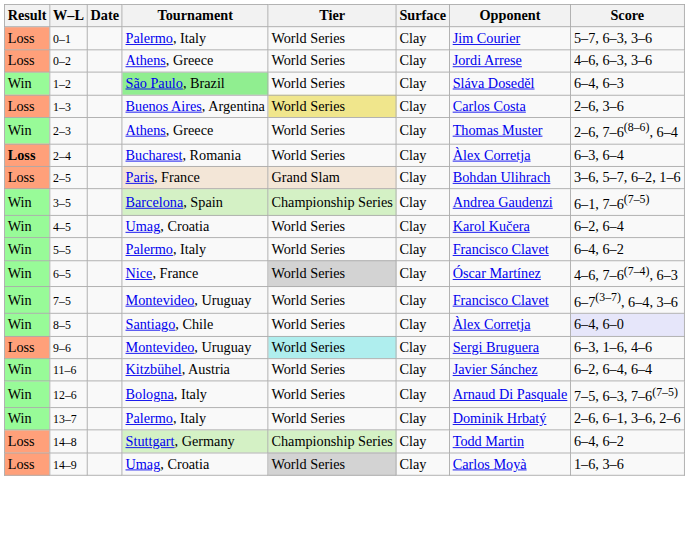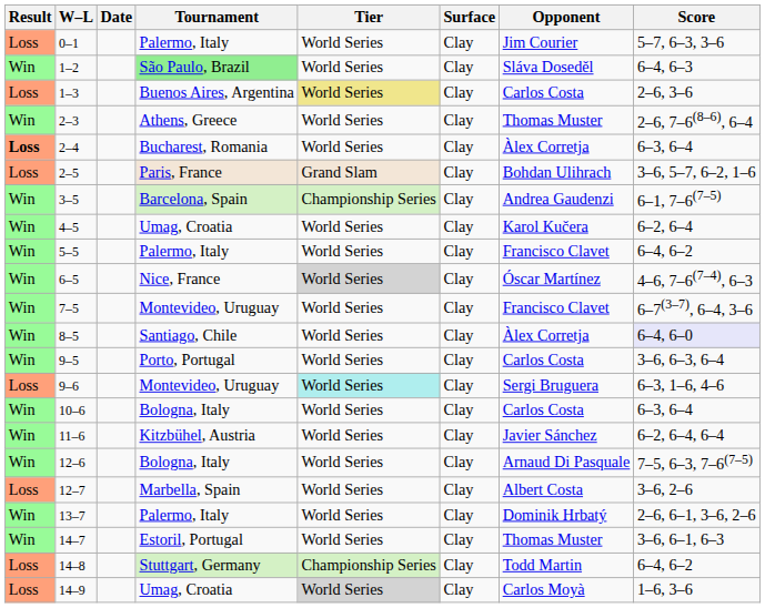 <table class="sortable wikitable">
 <tr>
 <th>Result</th>
 <th class="unsortable">W–L</th>
 <th>Date</th>
 <th>Tournament</th>
 <th>Tier</th>
 <th>Surface</th>
 <th>Opponent</th>
 <th class="unsortable">Score</th>
 </tr>
 <tr>
 <td style="background:#ffa07a;">Loss</td>
 <td><small>0–1</small></td>
 <td><a href='#'></a></td>
 <td><a href='#'>Palermo</a>, Italy</td>
 <td>World Series</td>
 <td>Clay</td>
 <td> <a href='#'>Jim Courier</a></td>
 <td>5–7, 6–3, 3–6</td>
-</tr>
-<tr>
-<td style="background:#ffa07a;">Loss</td>
-<td><small>0–2</small></td>
-<td><a href='#'></a></td>
-<td><a href='#'>Athens</a>, Greece</td>
-<td>World Series</td>
-<td>Clay</td>
-<td> <a href='#'>Jordi Arrese</a></td>
-<td>4–6, 6–3, 3–6</td>
 </tr>
 <tr>
 <td style="background:#98fb98;">Win</td>
 <td><small>1–2</small></td>
 <td><a href='#'></a></td>
 <td style="background: lightgreen;"><a href='#'>São Paulo</a>, Brazil</td>
 <td>World Series</td>
 <td>Clay</td>
 <td> <a href='#'>Sláva Doseděl</a></td>
 <td>6–4, 6–3</td>
 </tr>
 <tr>
 <td style="background:#ffa07a;">Loss</td>
 <td><small>1–3</small></td>
 <td><a href='#'></a></td>
 <td><a href='#'>Buenos Aires</a>, Argentina</td>
 <td style="background: khaki;">World Series</td>
 <td>Clay</td>
 <td> <a href='#'>Carlos Costa</a></td>
 <td>2–6, 3–6</td>
 </tr>
 <tr>
 <td style="background:#98fb98;">Win</td>
 <td><small>2–3</small></td>
 <td><a href='#'></a></td>
 <td><a href='#'>Athens</a>, Greece</td>
 <td>World Series</td>
 <td>Clay</td>
 <td> <a href='#'>Thomas Muster</a></td>
 <td>2–6, 7–6<sup>(8–6)</sup>, 6–4</td>
 </tr>
 <tr>
 <td style="background:#ffa07a;"><strong>Loss</strong></td>
 <td><small>2–4</small></td>
 <td><a href='#'></a></td>
 <td><a href='#'>Bucharest</a>, Romania</td>
 <td>World Series</td>
 <td>Clay</td>
 <td> <a href='#'>Àlex Corretja</a></td>
 <td>6–3, 6–4</td>
 </tr>
 <tr>
 <td style="background:#ffa07a;">Loss</td>
 <td><small>2–5</small></td>
 <td><a href='#'></a></td>
 <td style="background:#f3e6d7;"><a href='#'>Paris</a>, France</td>
 <td style="background:#f3e6d7;">Grand Slam</td>
 <td>Clay</td>
 <td> <a href='#'>Bohdan Ulihrach</a></td>
 <td>3–6, 5–7, 6–2, 1–6</td>
 </tr>
 <tr>
 <td style="background:#98fb98;">Win</td>
 <td><small>3–5</small></td>
 <td><a href='#'></a></td>
 <td style="background:#d4f1c5;"><a href='#'>Barcelona</a>, Spain</td>
 <td style="background:#d4f1c5;">Championship Series</td>
 <td>Clay</td>
 <td> <a href='#'>Andrea Gaudenzi</a></td>
 <td>6–1, 7–6<sup>(7–5)</sup></td>
 </tr>
 <tr>
 <td style="background:#98fb98;">Win</td>
 <td><small>4–5</small></td>
 <td><a href='#'></a></td>
 <td><a href='#'>Umag</a>, Croatia</td>
 <td>World Series</td>
 <td>Clay</td>
 <td> <a href='#'>Karol Kučera</a></td>
 <td>6–2, 6–4</td>
 </tr>
 <tr>
 <td style="background:#98fb98;">Win</td>
 <td><small>5–5</small></td>
 <td><a href='#'></a></td>
 <td><a href='#'>Palermo</a>, Italy</td>
 <td>World Series</td>
 <td>Clay</td>
 <td> <a href='#'>Francisco Clavet</a></td>
 <td>6–4, 6–2</td>
 </tr>
 <tr>
 <td style="background:#98fb98;">Win</td>
 <td><small>6–5</small></td>
 <td><a href='#'></a></td>
 <td><a href='#'>Nice</a>, France</td>
 <td style="background: lightgrey;">World Series</td>
 <td>Clay</td>
 <td> <a href='#'>Óscar Martínez</a></td>
 <td>4–6, 7–6<sup>(7–4)</sup>, 6–3</td>
 </tr>
 <tr>
 <td style="background:#98fb98;">Win</td>
 <td><small>7–5</small></td>
 <td><a href='#'></a></td>
 <td><a href='#'>Montevideo</a>, Uruguay</td>
 <td>World Series</td>
 <td>Clay</td>
 <td> <a href='#'>Francisco Clavet</a></td>
 <td>6–7<sup>(3–7)</sup>, 6–4, 3–6</td>
 </tr>
 <tr>
 <td style="background:#98fb98;">Win</td>
 <td><small>8–5</small></td>
 <td><a href='#'></a></td>
 <td><a href='#'>Santiago</a>, Chile</td>
 <td>World Series</td>
 <td>Clay</td>
 <td> <a href='#'>Àlex Corretja</a></td>
 <td style="background: lavender;">6–4, 6–0</td>
 </tr>
 <tr>
+<td style="background:#98fb98;">Win</td>
+<td><small>9–5</small></td>
+<td><a href='#'></a></td>
+<td><a href='#'>Porto</a>, Portugal</td>
+<td>World Series</td>
+<td>Clay</td>
+<td> <a href='#'>Carlos Costa</a></td>
+<td>3–6, 6–3, 6–4</td>
+</tr>
+<tr>
 <td style="background:#ffa07a;">Loss</td>
 <td><small>9–6</small></td>
 <td><a href='#'></a></td>
 <td><a href='#'>Montevideo</a>, Uruguay</td>
 <td style="background: paleturquoise;">World Series</td>
 <td>Clay</td>
 <td> <a href='#'>Sergi Bruguera</a></td>
 <td>6–3, 1–6, 4–6</td>
+</tr>
+<tr>
+<td style="background:#98fb98;">Win</td>
+<td><small>10–6</small></td>
+<td><a href='#'></a></td>
+<td><a href='#'>Bologna</a>, Italy</td>
+<td>World Series</td>
+<td>Clay</td>
+<td> <a href='#'>Carlos Costa</a></td>
+<td>6–3, 6–4</td>
 </tr>
 <tr>
 <td style="background:#98fb98;">Win</td>
 <td><small>11–6</small></td>
 <td><a href='#'></a></td>
 <td><a href='#'>Kitzbühel</a>, Austria</td>
 <td>World Series</td>
 <td>Clay</td>
 <td> <a href='#'>Javier Sánchez</a></td>
 <td>6–2, 6–4, 6–4</td>
 </tr>
 <tr>
 <td style="background:#98fb98;">Win</td>
 <td><small>12–6</small></td>
 <td><a href='#'></a></td>
 <td><a href='#'>Bologna</a>, Italy</td>
 <td>World Series</td>
 <td>Clay</td>
 <td> <a href='#'>Arnaud Di Pasquale</a></td>
 <td>7–5, 6–3, 7–6<sup>(7–5)</sup></td>
 </tr>
 <tr>
+<td style="background:#ffa07a;">Loss</td>
+<td><small>12–7</small></td>
+<td><a href='#'></a></td>
+<td><a href='#'>Marbella</a>, Spain</td>
+<td>World Series</td>
+<td>Clay</td>
+<td> <a href='#'>Albert Costa</a></td>
+<td>3–6, 2–6</td>
+</tr>
+<tr>
 <td style="background:#98fb98;">Win</td>
 <td><small>13–7</small></td>
 <td><a href='#'></a></td>
 <td><a href='#'>Palermo</a>, Italy</td>
 <td>World Series</td>
 <td>Clay</td>
 <td> <a href='#'>Dominik Hrbatý</a></td>
 <td>2–6, 6–1, 3–6, 2–6</td>
+</tr>
+<tr>
+<td style="background:#98fb98;">Win</td>
+<td><small>14–7</small></td>
+<td><a href='#'></a></td>
+<td><a href='#'>Estoril</a>, Portugal</td>
+<td>World Series</td>
+<td>Clay</td>
+<td> <a href='#'>Thomas Muster</a></td>
+<td>3–6, 6–1, 6–3</td>
 </tr>
 <tr>
 <td style="background:#ffa07a;">Loss</td>
 <td><small>14–8</small></td>
 <td><a href='#'></a></td>
 <td style="background:#d4f1c5;"><a href='#'>Stuttgart</a>, Germany</td>
 <td style="background:#d4f1c5;">Championship Series</td>
 <td>Clay</td>
 <td> <a href='#'>Todd Martin</a></td>
 <td>6–4, 6–2</td>
 </tr>
 <tr>
 <td style="background:#ffa07a;">Loss</td>
 <td><small>14–9</small></td>
 <td><a href='#'></a></td>
 <td><a href='#'>Umag</a>, Croatia</td>
 <td style="background: lightgrey;">World Series</td>
 <td>Clay</td>
 <td> <a href='#'>Carlos Moyà</a></td>
 <td>1–6, 3–6</td>
 </tr>
 </table>
